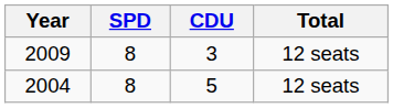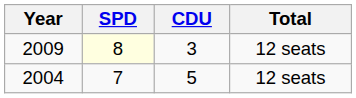 <table class="wikitable" width="300">
 <tr>
 <th>Year</th>
 <th><a href='#'>SPD</a></th>
 <th><a href='#'>CDU</a></th>
 <th>Total</th>
 </tr>
 <tr align="center">
 <td>2009</td>
-<td>8</td>
+<td style="background: lightyellow;">8</td>
 <td>3</td>
 <td>12 seats</td>
 </tr>
 <tr align="center">
 <td>2004</td>
-<td>8</td>
+<td>7</td>
 <td>5</td>
 <td>12 seats</td>
 </tr>
 </table>
